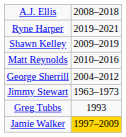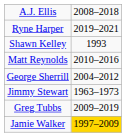 <table class="wikitable" style="text-align:center">
 <tr>
 <td><a href='#'>A.J. Ellis</a></td>
 <td>2008–2018</td>
 </tr>
 <tr>
 <td><a href='#'>Ryne Harper</a></td>
 <td>2019–2021</td>
 </tr>
 <tr>
 <td><a href='#'>Shawn Kelley</a></td>
-<td>2009–2019</td>
+<td>1993</td>
 </tr>
 <tr>
 <td><a href='#'>Matt Reynolds</a></td>
 <td>2010–2016</td>
 </tr>
 <tr>
 <td><a href='#'>George Sherrill</a></td>
 <td>2004–2012</td>
 </tr>
 <tr>
 <td><a href='#'>Jimmy Stewart</a></td>
 <td>1963–1973</td>
 </tr>
 <tr>
 <td><a href='#'>Greg Tubbs</a></td>
-<td>1993</td>
+<td>2009–2019</td>
 </tr>
 <tr>
 <td><a href='#'>Jamie Walker</a></td>
 <td style="background: gold;">1997–2009</td>
 </tr>
 </table>
